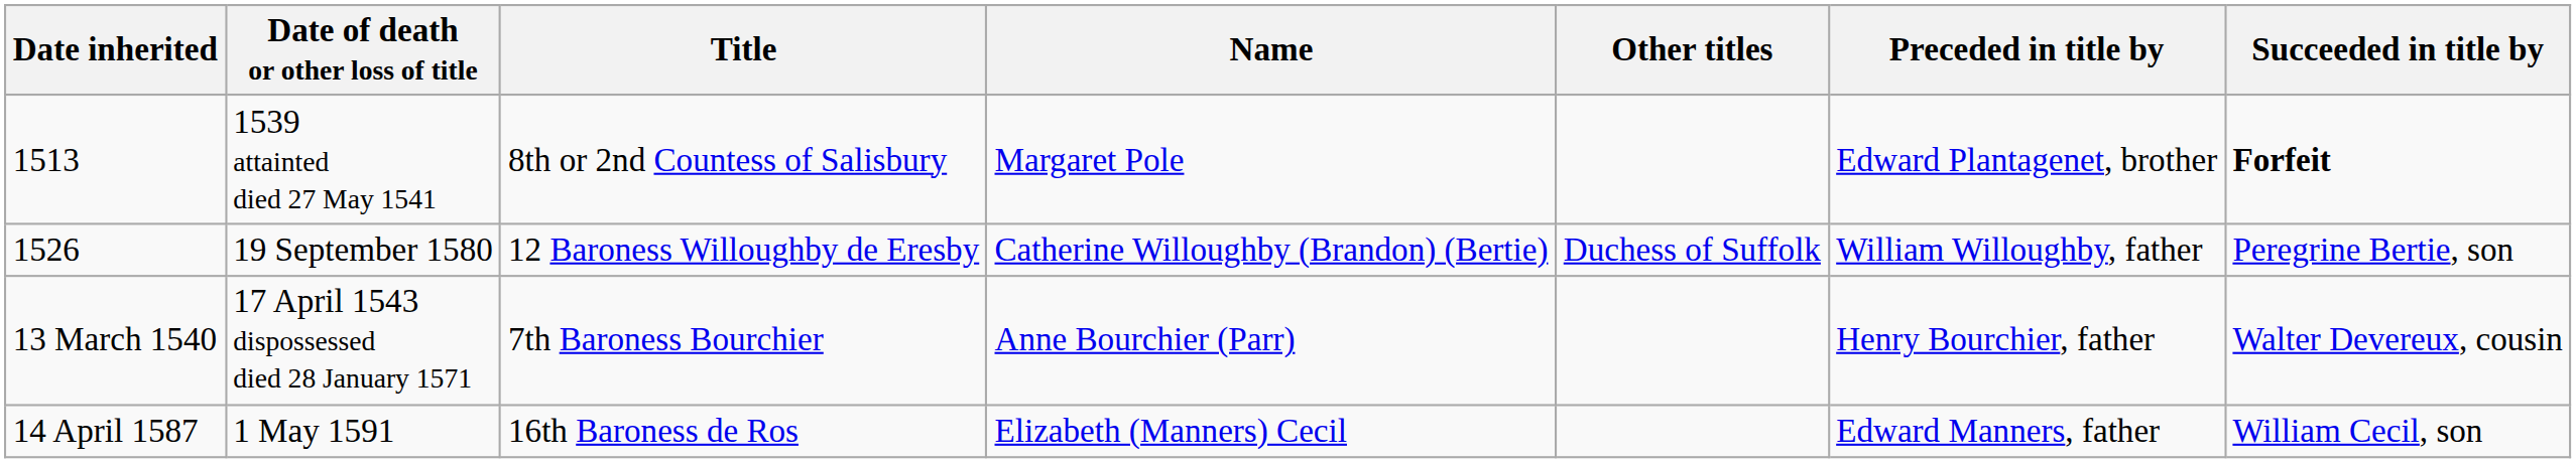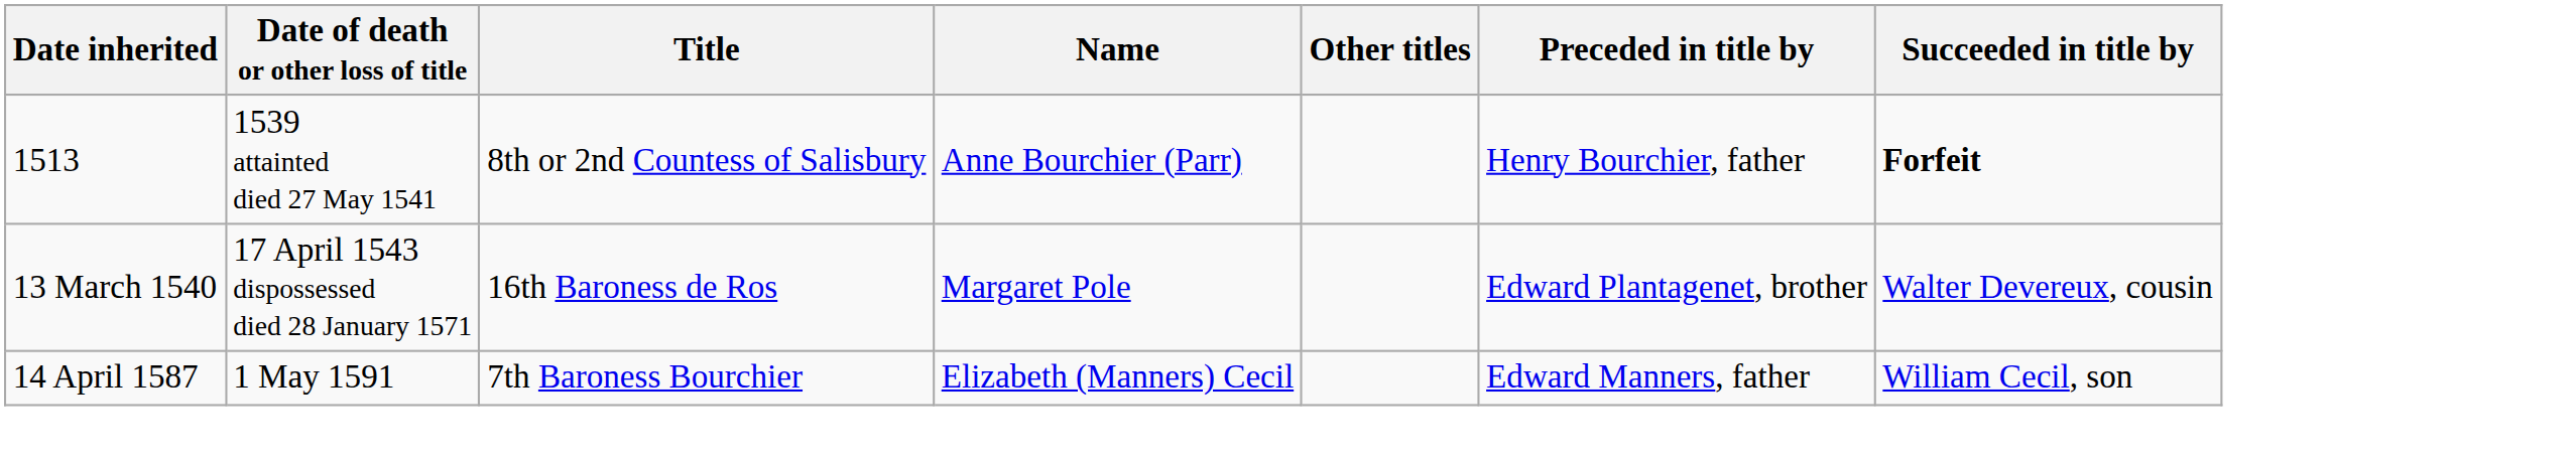 <table Class="wikitable" align="center">
 <tr>
 <th>Date inherited</th>
 <th>Date of death<br><small>or other loss of title</small></th>
 <th>Title</th>
 <th>Name</th>
 <th>Other titles</th>
 <th>Preceded in title by</th>
 <th>Succeeded in title by</th>
 </tr>
 <tr>
 <td>1513</td>
 <td>1539<br><small>attainted<br>died 27 May 1541</small></td>
 <td>8th or 2nd <a href='#'>Countess of Salisbury</a></td>
-<td><a href='#'>Margaret Pole</a></td>
+<td><a href='#'>Anne Bourchier (Parr)</a></td>
 <td></td>
-<td><a href='#'>Edward Plantagenet</a>, brother</td>
+<td><a href='#'>Henry Bourchier</a>, father</td>
 <td><strong>Forfeit</strong></td>
-</tr>
-<tr>
-<td>1526</td>
-<td>19 September 1580</td>
-<td>12 <a href='#'>Baroness Willoughby de Eresby</a></td>
-<td><a href='#'>Catherine Willoughby (Brandon) (Bertie)</a></td>
-<td><a href='#'>Duchess of Suffolk</a></td>
-<td><a href='#'>William Willoughby</a>, father</td>
-<td><a href='#'>Peregrine Bertie</a>, son</td>
 </tr>
 <tr>
 <td>13 March 1540</td>
 <td>17 April 1543<br><small>dispossessed<br>died 28 January 1571</small></td>
-<td>7th <a href='#'>Baroness Bourchier</a></td>
-<td><a href='#'>Anne Bourchier (Parr)</a></td>
+<td>16th <a href='#'>Baroness de Ros</a></td>
+<td><a href='#'>Margaret Pole</a></td>
 <td></td>
-<td><a href='#'>Henry Bourchier</a>, father</td>
+<td><a href='#'>Edward Plantagenet</a>, brother</td>
 <td><a href='#'>Walter Devereux</a>, cousin</td>
 </tr>
 <tr>
 <td>14 April 1587</td>
 <td>1 May 1591</td>
-<td>16th <a href='#'>Baroness de Ros</a></td>
+<td>7th <a href='#'>Baroness Bourchier</a></td>
 <td><a href='#'>Elizabeth (Manners) Cecil</a></td>
 <td></td>
 <td><a href='#'>Edward Manners</a>, father</td>
 <td><a href='#'>William Cecil</a>, son</td>
 </tr>
 </table>
